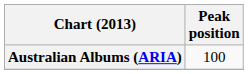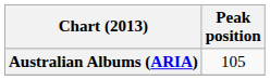 <table class="wikitable sortable plainrowheaders" style="text-align:center">
 <tr>
 <th scope="col">Chart (2013)</th>
 <th scope="col">Peak<br>position</th>
 </tr>
 <tr>
 <th scope="row">Australian Albums (<a href='#'>ARIA</a>)</th>
-<td>100</td>
+<td>105</td>
 </tr>
 <tr>
 </tr>
 </table>
